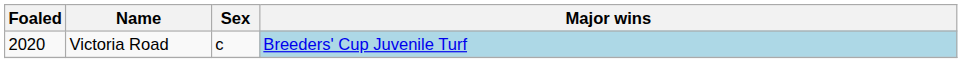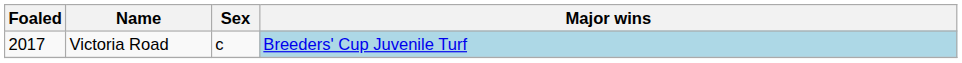 <table class="wikitable sortable" style="font-size:90%">
 <tr bgcolor="#eeeeee">
 <th width="35px">Foaled</th>
 <th width="120px">Name</th>
 <th width="35px">Sex</th>
 <th width="600px">Major wins</th>
 </tr>
 <tr>
-<td>2020</td>
+<td>2017</td>
 <td>Victoria Road</td>
 <td>c</td>
 <td style="background: lightblue;"><a href='#'>Breeders' Cup Juvenile Turf</a></td>
 </tr>
 <tr>
 </tr>
 </table>
